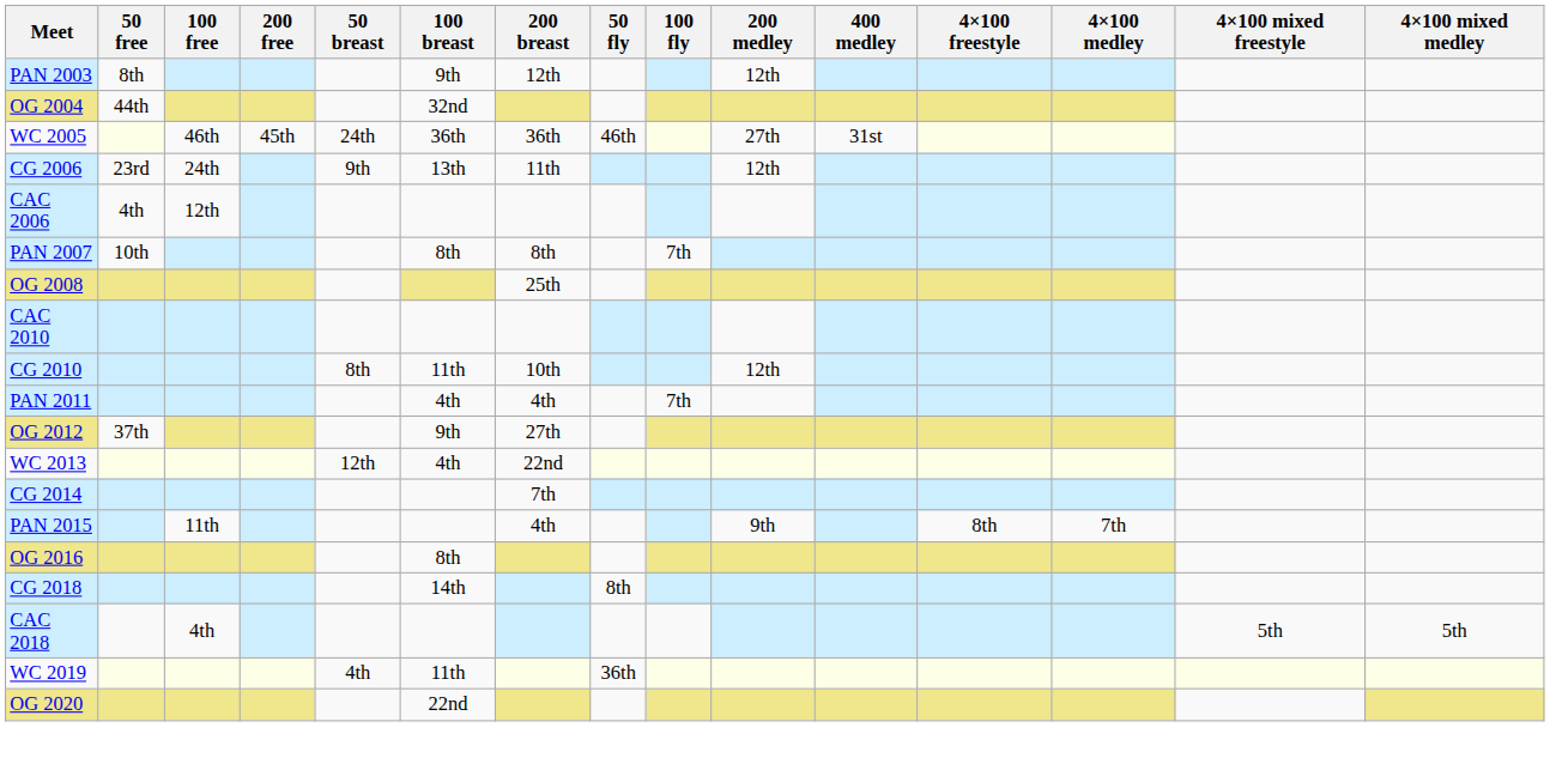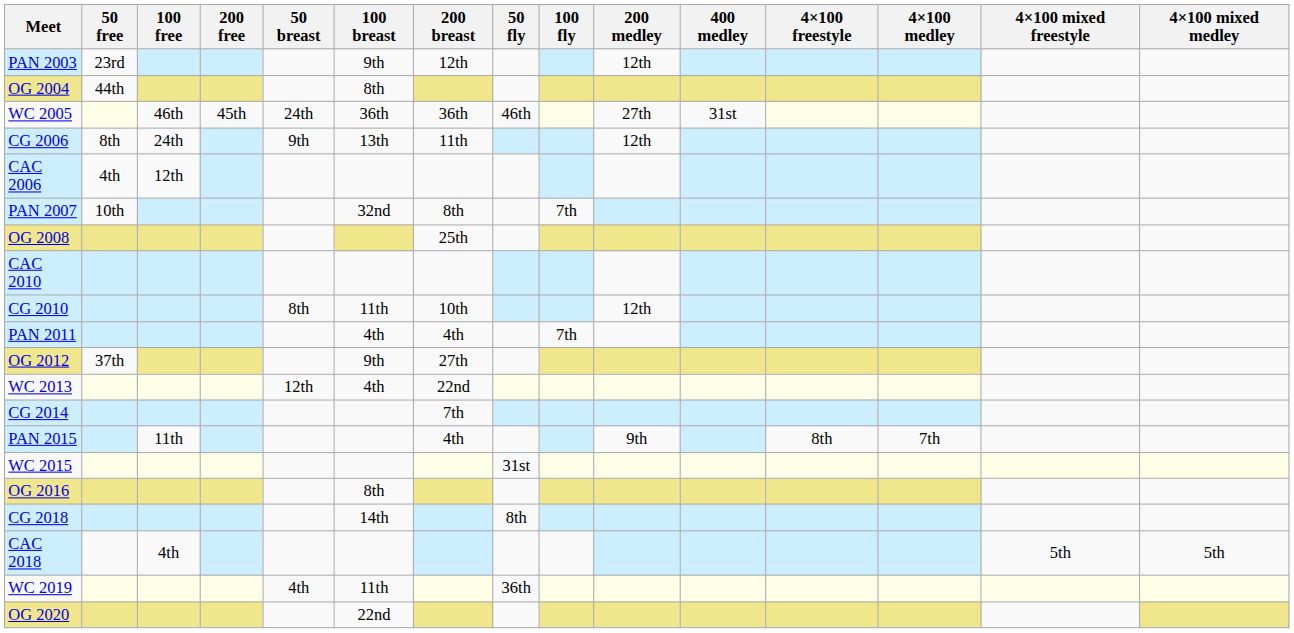 <table class="sortable wikitable">
 <tr>
 <th>Meet</th>
 <th class="unsortable">50 free</th>
 <th class="unsortable">100 free</th>
 <th class="unsortable">200 free</th>
 <th class="unsortable">50 breast</th>
 <th class="unsortable">100 breast</th>
 <th class="unsortable">200 breast</th>
 <th class="unsortable">50 fly</th>
 <th class="unsortable">100 fly</th>
 <th class="unsortable">200 medley</th>
 <th class="unsortable">400 medley</th>
 <th class="unsortable">4×100 freestyle</th>
 <th class="unsortable">4×100 medley</th>
 <th class="unsortable">4×100 mixed freestyle</th>
 <th class="unsortable">4×100 mixed medley</th>
 </tr>
 <tr>
 <td style="background:#cceeff"><a href='#'>PAN 2003</a></td>
-<td align="center">8th</td>
+<td align="center">23rd</td>
 <td style="background:#cceeff"></td>
 <td style="background:#cceeff"></td>
 <td></td>
 <td align="center">9th</td>
 <td align="center">12th</td>
 <td></td>
 <td style="background:#cceeff"></td>
 <td align="center">12th</td>
 <td style="background:#cceeff"></td>
 <td style="background:#cceeff"></td>
 <td style="background:#cceeff"></td>
 <td></td>
 <td></td>
 </tr>
 <tr>
 <td style="background:#f0e68c"><a href='#'>OG 2004</a></td>
 <td align="center">44th</td>
 <td style="background:#f0e68c"></td>
 <td style="background:#f0e68c"></td>
 <td></td>
-<td align="center">32nd</td>
+<td align="center">8th</td>
 <td style="background:#f0e68c"></td>
 <td></td>
 <td style="background:#f0e68c"></td>
 <td style="background:#f0e68c"></td>
 <td style="background:#f0e68c"></td>
 <td style="background:#f0e68c"></td>
 <td style="background:#f0e68c"></td>
 <td></td>
 <td></td>
 </tr>
 <tr>
 <td><a href='#'>WC 2005</a></td>
 <td style="background:#fdffe7"></td>
 <td align="center">46th</td>
 <td align="center">45th</td>
 <td align="center">24th</td>
 <td align="center">36th</td>
 <td align="center">36th</td>
 <td align="center">46th</td>
 <td style="background:#fdffe7"></td>
 <td align="center">27th</td>
 <td align="center">31st</td>
 <td style="background:#fdffe7"></td>
 <td style="background:#fdffe7"></td>
 <td></td>
 <td></td>
 </tr>
 <tr>
 <td style="background:#cceeff"><a href='#'>CG 2006</a></td>
-<td align="center">23rd</td>
+<td align="center">8th</td>
 <td align="center">24th</td>
 <td style="background:#cceeff"></td>
 <td align="center">9th</td>
 <td align="center">13th</td>
 <td align="center">11th</td>
 <td style="background:#cceeff"></td>
 <td style="background:#cceeff"></td>
 <td align="center">12th</td>
 <td style="background:#cceeff"></td>
 <td style="background:#cceeff"></td>
 <td style="background:#cceeff"></td>
 <td></td>
 <td></td>
 </tr>
 <tr>
 <td style="background:#cceeff"><a href='#'>CAC 2006</a></td>
 <td align="center">4th</td>
 <td align="center">12th</td>
 <td style="background:#cceeff"></td>
 <td align="center"></td>
 <td align="center"></td>
 <td align="center"></td>
 <td align="center"></td>
 <td style="background:#cceeff"></td>
 <td align="center"></td>
 <td style="background:#cceeff"></td>
 <td style="background:#cceeff"></td>
 <td style="background:#cceeff"></td>
 <td></td>
 <td></td>
 </tr>
 <tr>
 <td style="background:#cceeff"><a href='#'>PAN 2007</a></td>
 <td align="center">10th</td>
 <td style="background:#cceeff"></td>
 <td style="background:#cceeff"></td>
 <td></td>
-<td align="center">8th</td>
+<td align="center">32nd</td>
 <td align="center">8th</td>
 <td></td>
 <td align="center">7th</td>
 <td style="background:#cceeff"></td>
 <td style="background:#cceeff"></td>
 <td style="background:#cceeff"></td>
 <td style="background:#cceeff"></td>
 <td></td>
 <td></td>
 </tr>
 <tr>
 <td style="background:#f0e68c"><a href='#'>OG 2008</a></td>
 <td style="background:#f0e68c"></td>
 <td style="background:#f0e68c"></td>
 <td style="background:#f0e68c"></td>
 <td></td>
 <td style="background:#f0e68c"></td>
 <td align="center">25th</td>
 <td></td>
 <td style="background:#f0e68c"></td>
 <td style="background:#f0e68c"></td>
 <td style="background:#f0e68c"></td>
 <td style="background:#f0e68c"></td>
 <td style="background:#f0e68c"></td>
 <td></td>
 <td></td>
 </tr>
 <tr>
 <td style="background:#cceeff"><a href='#'>CAC 2010</a></td>
 <td style="background:#cceeff"></td>
 <td style="background:#cceeff"></td>
 <td style="background:#cceeff"></td>
 <td align="center"></td>
 <td align="center"></td>
 <td align="center"></td>
 <td style="background:#cceeff"></td>
 <td style="background:#cceeff"></td>
 <td align="center"></td>
 <td style="background:#cceeff"></td>
 <td style="background:#cceeff"></td>
 <td style="background:#cceeff"></td>
 <td></td>
 <td></td>
 </tr>
 <tr>
 <td style="background:#cceeff"><a href='#'>CG 2010</a></td>
 <td style="background:#cceeff"></td>
 <td style="background:#cceeff"></td>
 <td style="background:#cceeff"></td>
 <td align="center">8th</td>
 <td align="center">11th</td>
 <td align="center">10th</td>
 <td style="background:#cceeff"></td>
 <td style="background:#cceeff"></td>
 <td align="center">12th</td>
 <td style="background:#cceeff"></td>
 <td style="background:#cceeff"></td>
 <td style="background:#cceeff"></td>
 <td></td>
 <td></td>
 </tr>
 <tr>
 <td style="background:#cceeff"><a href='#'>PAN 2011</a></td>
 <td style="background:#cceeff"></td>
 <td style="background:#cceeff"></td>
 <td style="background:#cceeff"></td>
 <td></td>
 <td align="center">4th</td>
 <td align="center">4th</td>
 <td></td>
 <td align="center">7th</td>
 <td align="center"></td>
 <td style="background:#cceeff"></td>
 <td style="background:#cceeff"></td>
 <td style="background:#cceeff"></td>
 <td></td>
 <td></td>
 </tr>
 <tr>
 <td style="background:#f0e68c"><a href='#'>OG 2012</a></td>
 <td align="center">37th</td>
 <td style="background:#f0e68c"></td>
 <td style="background:#f0e68c"></td>
 <td></td>
 <td align="center">9th</td>
 <td align="center">27th</td>
 <td></td>
 <td style="background:#f0e68c"></td>
 <td style="background:#f0e68c"></td>
 <td style="background:#f0e68c"></td>
 <td style="background:#f0e68c"></td>
 <td style="background:#f0e68c"></td>
 <td></td>
 <td></td>
 </tr>
 <tr>
 <td><a href='#'>WC 2013</a></td>
 <td style="background:#fdffe7"></td>
 <td style="background:#fdffe7"></td>
 <td style="background:#fdffe7"></td>
 <td align="center">12th</td>
 <td align="center">4th</td>
 <td align="center">22nd</td>
 <td style="background:#fdffe7"></td>
 <td style="background:#fdffe7"></td>
 <td style="background:#fdffe7"></td>
 <td style="background:#fdffe7"></td>
 <td style="background:#fdffe7"></td>
 <td style="background:#fdffe7"></td>
 <td></td>
 <td></td>
 </tr>
 <tr>
 <td style="background:#cceeff"><a href='#'>CG 2014</a></td>
 <td style="background:#cceeff"></td>
 <td style="background:#cceeff"></td>
 <td style="background:#cceeff"></td>
 <td align="center"></td>
 <td align="center"></td>
 <td align="center">7th</td>
 <td style="background:#cceeff"></td>
 <td style="background:#cceeff"></td>
 <td style="background:#cceeff"></td>
 <td style="background:#cceeff"></td>
 <td style="background:#cceeff"></td>
 <td style="background:#cceeff"></td>
 <td></td>
 <td></td>
 </tr>
 <tr>
 <td style="background:#cceeff"><a href='#'>PAN 2015</a></td>
 <td style="background:#cceeff"></td>
 <td align="center">11th</td>
 <td style="background:#cceeff"></td>
 <td></td>
 <td align="center"></td>
 <td align="center">4th</td>
 <td></td>
 <td style="background:#cceeff"></td>
 <td align="center">9th</td>
 <td style="background:#cceeff"></td>
 <td align="center">8th</td>
 <td align="center">7th</td>
 <td></td>
 <td></td>
 </tr>
 <tr>
+<td><a href='#'>WC 2015</a></td>
+<td style="background:#fdffe7"></td>
+<td style="background:#fdffe7"></td>
+<td style="background:#fdffe7"></td>
+<td align="center"></td>
+<td align="center"></td>
+<td style="background:#fdffe7"></td>
+<td align="center">31st</td>
+<td style="background:#fdffe7"></td>
+<td style="background:#fdffe7"></td>
+<td style="background:#fdffe7"></td>
+<td style="background:#fdffe7"></td>
+<td style="background:#fdffe7"></td>
+<td style="background:#fdffe7"></td>
+<td style="background:#fdffe7"></td>
+</tr>
+<tr>
 <td style="background:#f0e68c"><a href='#'>OG 2016</a></td>
 <td style="background:#f0e68c"></td>
 <td style="background:#f0e68c"></td>
 <td style="background:#f0e68c"></td>
 <td></td>
 <td align="center">8th</td>
 <td style="background:#f0e68c"></td>
 <td></td>
 <td style="background:#f0e68c"></td>
 <td style="background:#f0e68c"></td>
 <td style="background:#f0e68c"></td>
 <td style="background:#f0e68c"></td>
 <td style="background:#f0e68c"></td>
 <td></td>
 <td></td>
 </tr>
 <tr>
 <td style="background:#cceeff"><a href='#'>CG 2018</a></td>
 <td style="background:#cceeff"></td>
 <td style="background:#cceeff"></td>
 <td style="background:#cceeff"></td>
 <td align="center"></td>
 <td align="center">14th</td>
 <td style="background:#cceeff"></td>
 <td align="center">8th</td>
 <td style="background:#cceeff"></td>
 <td style="background:#cceeff"></td>
 <td style="background:#cceeff"></td>
 <td style="background:#cceeff"></td>
 <td style="background:#cceeff"></td>
 <td></td>
 <td></td>
 </tr>
 <tr>
 <td style="background:#cceeff"><a href='#'>CAC 2018</a></td>
 <td align="center"></td>
 <td align="center">4th</td>
 <td style="background:#cceeff"></td>
 <td align="center"></td>
 <td align="center"></td>
 <td style="background:#cceeff"></td>
 <td align="center"></td>
 <td align="center"></td>
 <td style="background:#cceeff"></td>
 <td style="background:#cceeff"></td>
 <td style="background:#cceeff"></td>
 <td style="background:#cceeff"></td>
 <td align="center">5th</td>
 <td align="center">5th</td>
 </tr>
 <tr>
 <td><a href='#'>WC 2019</a></td>
 <td style="background:#fdffe7"></td>
 <td style="background:#fdffe7"></td>
 <td style="background:#fdffe7"></td>
 <td align="center">4th</td>
 <td align="center">11th</td>
 <td style="background:#fdffe7"></td>
 <td align="center">36th</td>
 <td style="background:#fdffe7"></td>
 <td style="background:#fdffe7"></td>
 <td style="background:#fdffe7"></td>
 <td style="background:#fdffe7"></td>
 <td style="background:#fdffe7"></td>
 <td style="background:#fdffe7"></td>
 <td style="background:#fdffe7"></td>
 </tr>
 <tr>
 <td style="background:#f0e68c"><a href='#'>OG 2020</a></td>
 <td style="background:#f0e68c"></td>
 <td style="background:#f0e68c"></td>
 <td style="background:#f0e68c"></td>
 <td></td>
 <td align="center">22nd</td>
 <td style="background:#f0e68c"></td>
 <td></td>
 <td style="background:#f0e68c"></td>
 <td style="background:#f0e68c"></td>
 <td style="background:#f0e68c"></td>
 <td style="background:#f0e68c"></td>
 <td style="background:#f0e68c"></td>
 <td></td>
 <td style="background:#f0e68c"></td>
 </tr>
 </table>
